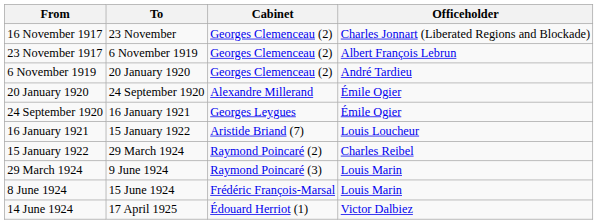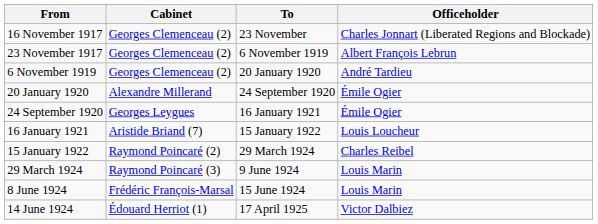 <table class=wikitable>
 <tr>
 <th>From</th>
+<th>Cabinet</th>
 <th>To</th>
-<th>Cabinet</th>
 <th>Officeholder</th>
 </tr>
 <tr>
 <td>16 November 1917</td>
+<td><a href='#'>Georges Clemenceau</a> (2)</td>
 <td>23 November</td>
-<td><a href='#'>Georges Clemenceau</a> (2)</td>
 <td><a href='#'>Charles Jonnart</a> (Liberated Regions and Blockade)</td>
 </tr>
 <tr>
 <td>23 November 1917</td>
+<td><a href='#'>Georges Clemenceau</a> (2)</td>
 <td>6 November 1919</td>
-<td><a href='#'>Georges Clemenceau</a> (2)</td>
 <td><a href='#'>Albert François Lebrun</a></td>
 </tr>
 <tr>
 <td>6 November 1919</td>
+<td><a href='#'>Georges Clemenceau</a> (2)</td>
 <td>20 January 1920</td>
-<td><a href='#'>Georges Clemenceau</a> (2)</td>
 <td><a href='#'>André Tardieu</a></td>
 </tr>
 <tr>
 <td>20 January 1920</td>
+<td><a href='#'>Alexandre Millerand</a></td>
 <td>24 September 1920</td>
-<td><a href='#'>Alexandre Millerand</a></td>
 <td><a href='#'>Émile Ogier</a></td>
 </tr>
 <tr>
 <td>24 September 1920</td>
+<td><a href='#'>Georges Leygues</a></td>
 <td>16 January 1921</td>
-<td><a href='#'>Georges Leygues</a></td>
 <td><a href='#'>Émile Ogier</a></td>
 </tr>
 <tr>
 <td>16 January 1921</td>
+<td><a href='#'>Aristide Briand</a> (7)</td>
 <td>15 January 1922</td>
-<td><a href='#'>Aristide Briand</a> (7)</td>
 <td><a href='#'>Louis Loucheur</a></td>
 </tr>
 <tr>
 <td>15 January 1922</td>
+<td><a href='#'>Raymond Poincaré</a> (2)</td>
 <td>29 March 1924</td>
-<td><a href='#'>Raymond Poincaré</a> (2)</td>
 <td><a href='#'>Charles Reibel</a></td>
 </tr>
 <tr>
 <td>29 March 1924</td>
+<td><a href='#'>Raymond Poincaré</a> (3)</td>
 <td>9 June 1924</td>
-<td><a href='#'>Raymond Poincaré</a> (3)</td>
 <td><a href='#'>Louis Marin</a></td>
 </tr>
 <tr>
 <td>8 June 1924</td>
+<td><a href='#'>Frédéric François-Marsal</a></td>
 <td>15 June 1924</td>
-<td><a href='#'>Frédéric François-Marsal</a></td>
 <td><a href='#'>Louis Marin</a></td>
 </tr>
 <tr>
 <td>14 June 1924</td>
+<td><a href='#'>Édouard Herriot</a> (1)</td>
 <td>17 April 1925</td>
-<td><a href='#'>Édouard Herriot</a> (1)</td>
 <td><a href='#'>Victor Dalbiez</a></td>
 </tr>
 </table>
